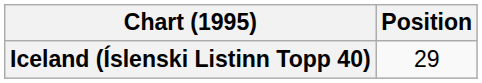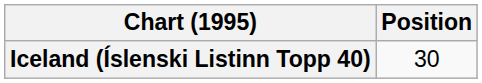 <table class="wikitable plainrowheaders" style="text-align:center">
 <tr>
 <th>Chart (1995)</th>
 <th>Position</th>
 </tr>
 <tr>
 <th scope="row">Iceland (Íslenski Listinn Topp 40)</th>
-<td>29</td>
+<td>30</td>
 </tr>
 </table>
